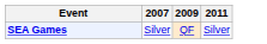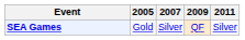 <table class="wikitable" style="font-size: 90%; text-align:center">
 <tr>
 <th width=180>Event</th>
+<th>2005</th>
 <th>2007</th>
 <th>2009</th>
 <th>2011</th>
 </tr>
 <tr>
 <td bgcolor="#ECF2FF"; align="left"><strong><a href='#'>SEA Games</a></strong></td>
+<td> <a href='#'>Gold</a></td>
 <td> <a href='#'>Silver</a></td>
 <td bgcolor=FFEBCD><a href='#'>QF</a></td>
 <td> <a href='#'>Silver</a></td>
 </tr>
 </table>
